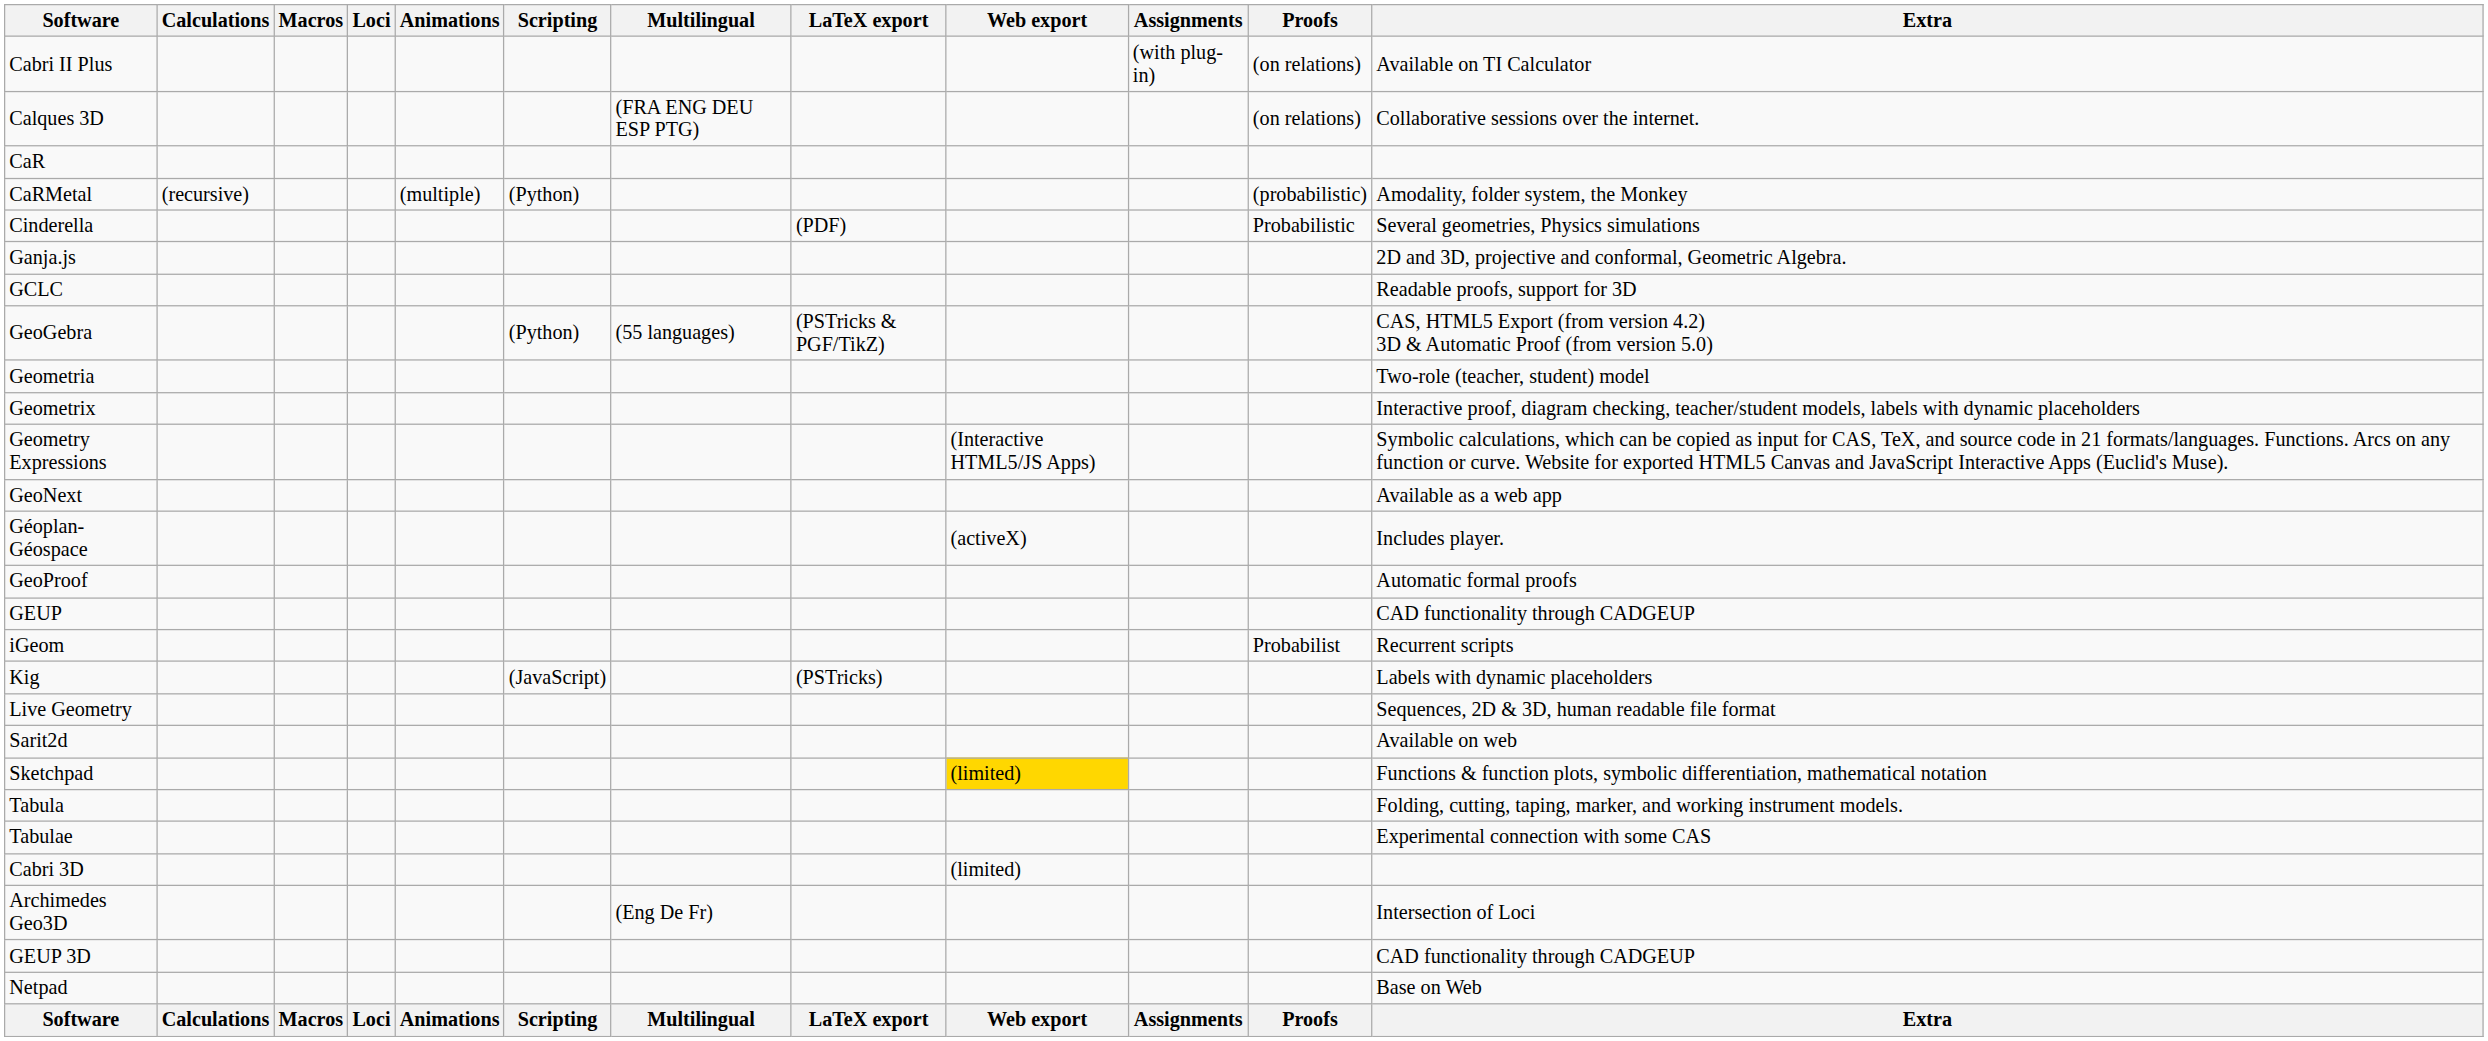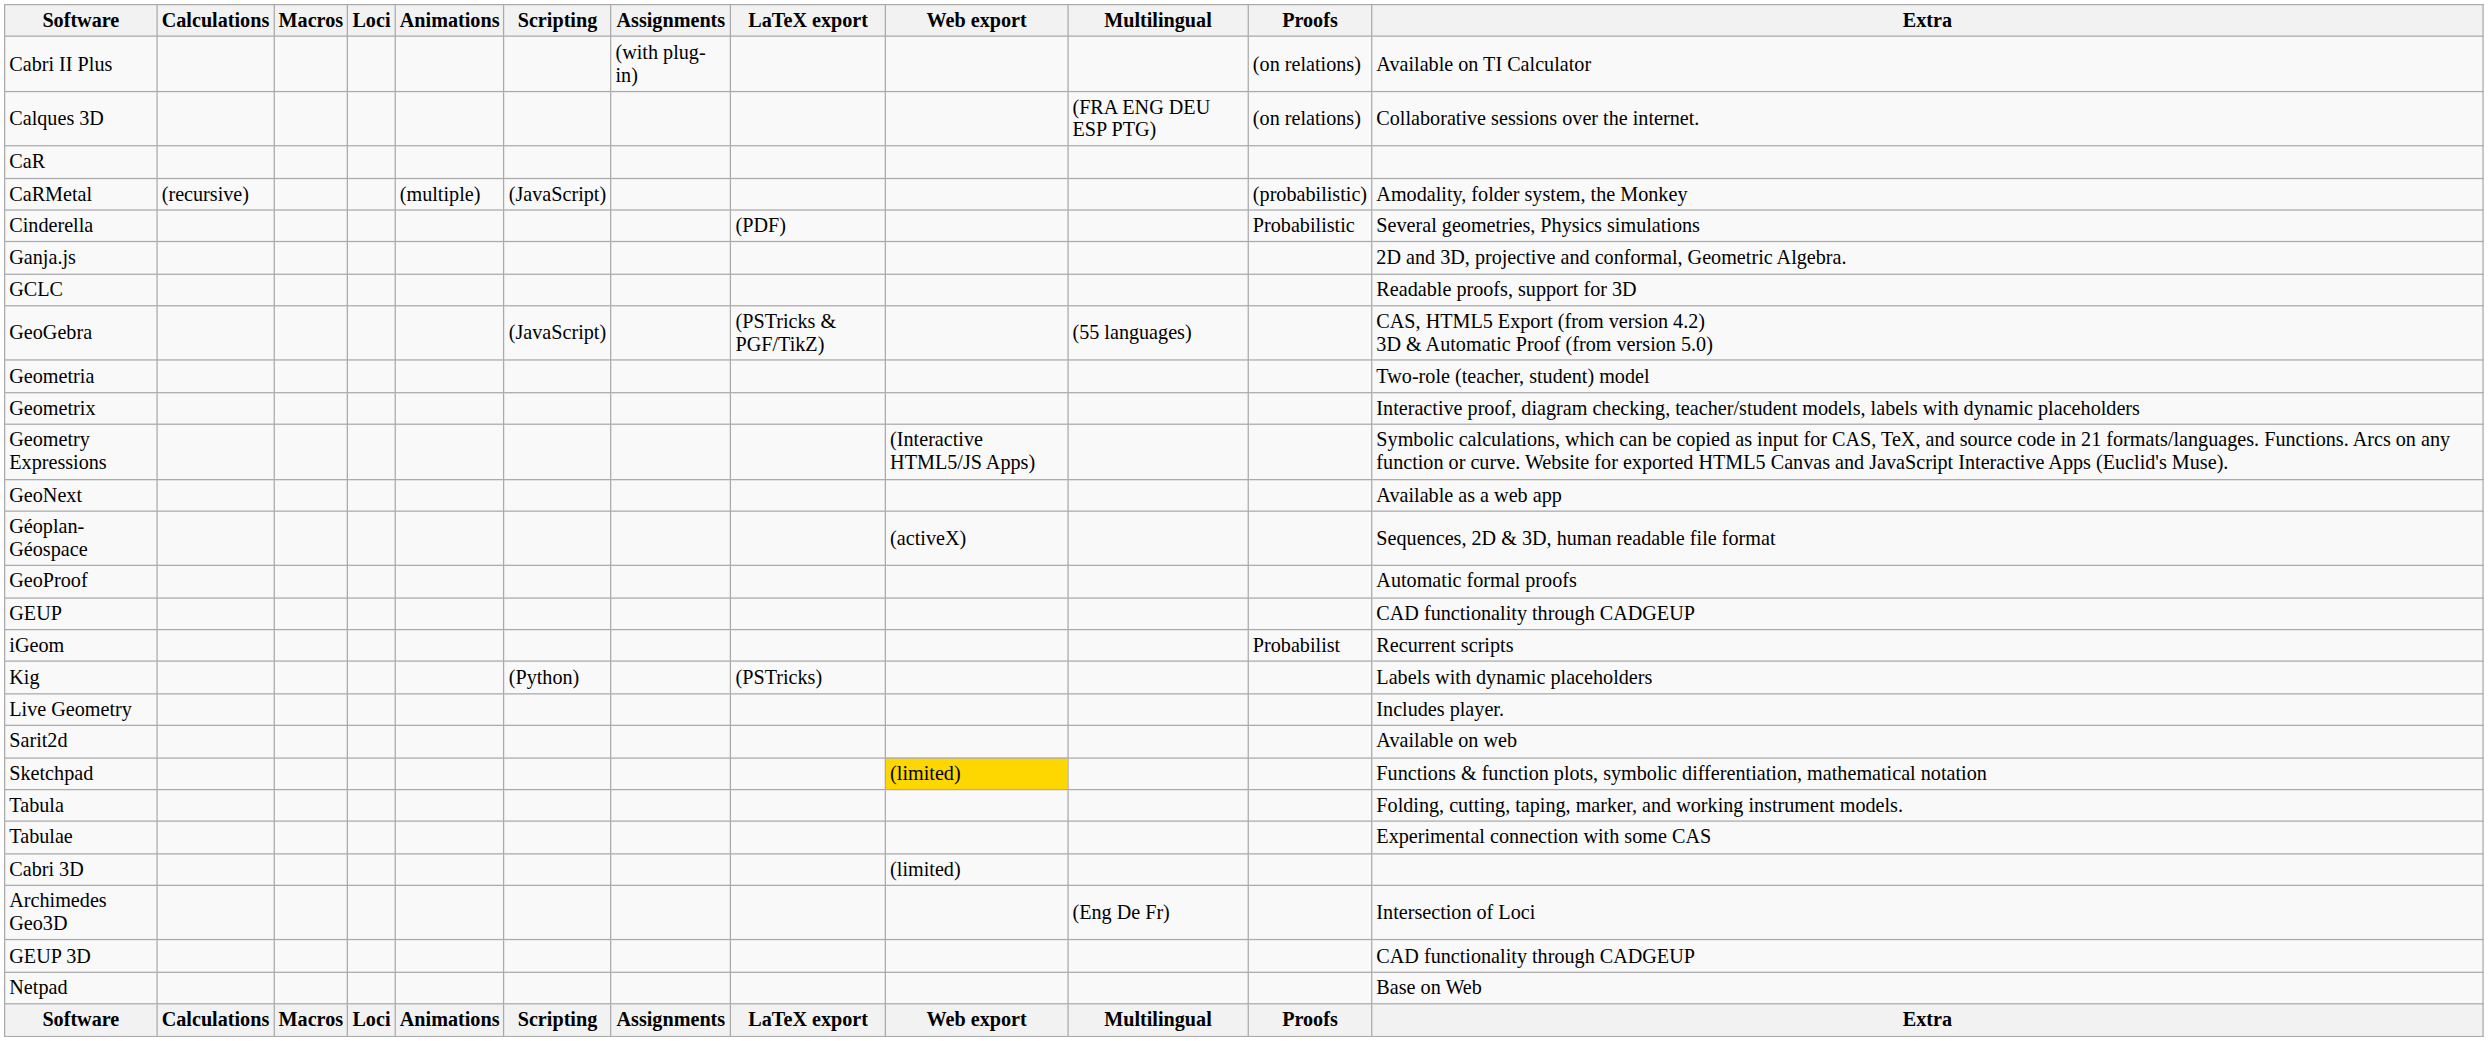 <table class="wikitable sortable">
 <tr>
 <th>Software</th>
 <th>Calculations</th>
 <th>Macros</th>
 <th>Loci</th>
 <th>Animations</th>
 <th>Scripting</th>
-<th>Multilingual</th>
+<th>Assignments</th>
 <th>LaTeX export</th>
 <th>Web export</th>
-<th>Assignments</th>
+<th>Multilingual</th>
 <th>Proofs</th>
 <th>Extra</th>
 </tr>
 <tr>
 <td>Cabri II Plus</td>
 <td></td>
 <td></td>
 <td></td>
 <td></td>
 <td></td>
+<td> (with plug-in)</td>
 <td></td>
 <td></td>
 <td></td>
-<td> (with plug-in)</td>
 <td> (on relations)</td>
 <td>Available on TI Calculator</td>
 </tr>
 <tr>
 <td>Calques 3D</td>
 <td></td>
 <td></td>
 <td></td>
 <td></td>
 <td></td>
-<td> (FRA ENG DEU ESP PTG)</td>
 <td></td>
 <td></td>
 <td></td>
+<td> (FRA ENG DEU ESP PTG)</td>
 <td> (on relations)</td>
 <td>Collaborative sessions over the internet.</td>
 </tr>
 <tr>
 <td>CaR</td>
 <td></td>
 <td></td>
 <td></td>
 <td></td>
 <td></td>
 <td></td>
 <td></td>
 <td></td>
 <td></td>
 <td></td>
 <td></td>
 </tr>
 <tr>
 <td>CaRMetal</td>
 <td> (recursive)</td>
 <td></td>
 <td></td>
 <td> (multiple)</td>
-<td> (Python)</td>
+<td> (JavaScript)</td>
 <td></td>
 <td></td>
 <td></td>
 <td></td>
 <td> (probabilistic)</td>
 <td>Amodality, folder system, the Monkey</td>
 </tr>
 <tr>
 <td>Cinderella</td>
 <td></td>
 <td></td>
 <td></td>
 <td></td>
 <td></td>
 <td></td>
 <td> (PDF)</td>
 <td></td>
 <td></td>
 <td>Probabilistic</td>
 <td>Several geometries, Physics simulations</td>
 </tr>
 <tr>
 <td>Ganja.js</td>
 <td></td>
 <td></td>
 <td></td>
 <td></td>
 <td></td>
 <td></td>
 <td></td>
 <td></td>
 <td></td>
 <td></td>
 <td>2D and 3D, projective and conformal, Geometric Algebra.</td>
 </tr>
 <tr>
 <td>GCLC</td>
 <td></td>
 <td></td>
 <td></td>
 <td></td>
 <td></td>
 <td></td>
 <td></td>
 <td></td>
 <td></td>
 <td></td>
 <td>Readable proofs, support for 3D</td>
 </tr>
 <tr>
 <td>GeoGebra</td>
 <td></td>
 <td></td>
 <td></td>
 <td></td>
-<td> (Python)</td>
-<td> (55 languages)</td>
+<td> (JavaScript)</td>
+<td></td>
 <td> (PSTricks & PGF/TikZ)</td>
 <td></td>
-<td></td>
+<td> (55 languages)</td>
 <td></td>
 <td>CAS, HTML5 Export (from version 4.2) <br> 3D & Automatic Proof (from version 5.0)</td>
 </tr>
 <tr>
 <td>Geometria</td>
 <td></td>
 <td></td>
 <td></td>
 <td></td>
 <td></td>
 <td></td>
 <td></td>
 <td></td>
 <td></td>
 <td></td>
 <td>Two-role (teacher, student) model</td>
 </tr>
 <tr>
 <td>Geometrix</td>
 <td></td>
 <td></td>
 <td></td>
 <td></td>
 <td></td>
 <td></td>
 <td></td>
 <td></td>
 <td></td>
 <td></td>
 <td>Interactive proof, diagram checking, teacher/student models, labels with dynamic placeholders</td>
 </tr>
 <tr>
 <td>Geometry Expressions</td>
 <td></td>
 <td></td>
 <td></td>
 <td></td>
 <td></td>
 <td></td>
 <td></td>
 <td> (Interactive HTML5/JS Apps)</td>
 <td></td>
 <td></td>
 <td>Symbolic calculations, which can be copied as input for CAS, TeX, and source code in 21 formats/languages. Functions. Arcs on any function or curve. Website for exported HTML5 Canvas and JavaScript Interactive Apps (Euclid's Muse).</td>
 </tr>
 <tr>
 <td>GeoNext</td>
 <td></td>
 <td></td>
 <td></td>
 <td></td>
 <td></td>
 <td></td>
 <td></td>
 <td></td>
 <td></td>
 <td></td>
 <td>Available as a web app</td>
 </tr>
 <tr>
 <td>Géoplan-Géospace</td>
 <td></td>
 <td></td>
 <td></td>
 <td></td>
 <td></td>
 <td></td>
 <td></td>
 <td> (activeX)</td>
 <td></td>
 <td></td>
-<td>Includes player.</td>
+<td>Sequences, 2D & 3D, human readable file format</td>
 </tr>
 <tr>
 <td>GeoProof</td>
 <td></td>
 <td></td>
 <td></td>
 <td></td>
 <td></td>
 <td></td>
 <td></td>
 <td></td>
 <td></td>
 <td></td>
 <td>Automatic formal proofs</td>
 </tr>
 <tr>
 <td>GEUP</td>
 <td></td>
 <td></td>
 <td></td>
 <td></td>
 <td></td>
 <td></td>
 <td></td>
 <td></td>
 <td></td>
 <td></td>
 <td>CAD functionality through CADGEUP</td>
 </tr>
 <tr>
 <td>iGeom</td>
 <td></td>
 <td></td>
 <td></td>
 <td></td>
 <td></td>
 <td></td>
 <td></td>
 <td></td>
 <td></td>
 <td>Probabilist</td>
 <td>Recurrent scripts</td>
 </tr>
 <tr>
 <td>Kig</td>
 <td></td>
 <td></td>
 <td></td>
 <td></td>
-<td> (JavaScript)</td>
+<td> (Python)</td>
 <td></td>
 <td> (PSTricks)</td>
 <td></td>
 <td></td>
 <td></td>
 <td>Labels with dynamic placeholders</td>
 </tr>
 <tr>
 <td>Live Geometry</td>
 <td></td>
 <td></td>
 <td></td>
 <td></td>
 <td></td>
 <td></td>
 <td></td>
 <td></td>
 <td></td>
 <td></td>
-<td>Sequences, 2D & 3D, human readable file format</td>
+<td>Includes player.</td>
 </tr>
 <tr>
 <td>Sarit2d</td>
 <td></td>
 <td></td>
 <td></td>
 <td></td>
 <td></td>
 <td></td>
 <td></td>
 <td></td>
 <td></td>
 <td></td>
 <td>Available on web</td>
 </tr>
 <tr>
 <td>Sketchpad</td>
 <td></td>
 <td></td>
 <td></td>
 <td></td>
 <td></td>
 <td></td>
 <td></td>
 <td style="background: gold;"> (limited)</td>
 <td></td>
 <td></td>
 <td>Functions & function plots, symbolic differentiation, mathematical notation</td>
 </tr>
 <tr>
 <td>Tabula</td>
 <td></td>
 <td></td>
 <td></td>
 <td></td>
 <td></td>
 <td></td>
 <td></td>
 <td></td>
 <td></td>
 <td></td>
 <td>Folding, cutting, taping, marker, and working instrument models.</td>
 </tr>
 <tr>
 <td>Tabulae</td>
 <td></td>
 <td></td>
 <td></td>
 <td></td>
 <td></td>
 <td></td>
 <td></td>
 <td></td>
 <td></td>
 <td></td>
 <td>Experimental connection with some CAS</td>
 </tr>
 <tr>
 <td>Cabri 3D</td>
 <td></td>
 <td></td>
 <td></td>
 <td></td>
 <td></td>
 <td></td>
 <td></td>
 <td> (limited)</td>
 <td></td>
 <td></td>
 <td></td>
 </tr>
 <tr>
 <td>Archimedes Geo3D</td>
 <td></td>
 <td></td>
 <td></td>
 <td></td>
 <td></td>
-<td> (Eng De Fr)</td>
 <td></td>
 <td></td>
 <td></td>
+<td> (Eng De Fr)</td>
 <td></td>
 <td>Intersection of Loci</td>
 </tr>
 <tr>
 <td>GEUP 3D</td>
 <td></td>
 <td></td>
 <td></td>
 <td></td>
 <td></td>
 <td></td>
 <td></td>
 <td></td>
 <td></td>
 <td></td>
 <td>CAD functionality through CADGEUP</td>
 </tr>
 <tr>
 <td>Netpad</td>
 <td></td>
 <td></td>
 <td></td>
 <td></td>
 <td></td>
 <td></td>
 <td></td>
 <td></td>
 <td></td>
 <td></td>
 <td>Base on Web</td>
 </tr>
 <tr>
 <th>Software</th>
 <th>Calculations</th>
 <th>Macros</th>
 <th>Loci</th>
 <th>Animations</th>
 <th>Scripting</th>
-<th>Multilingual</th>
+<th>Assignments</th>
 <th>LaTeX export</th>
 <th>Web export</th>
-<th>Assignments</th>
+<th>Multilingual</th>
 <th>Proofs</th>
 <th>Extra</th>
 </tr>
 </table>
